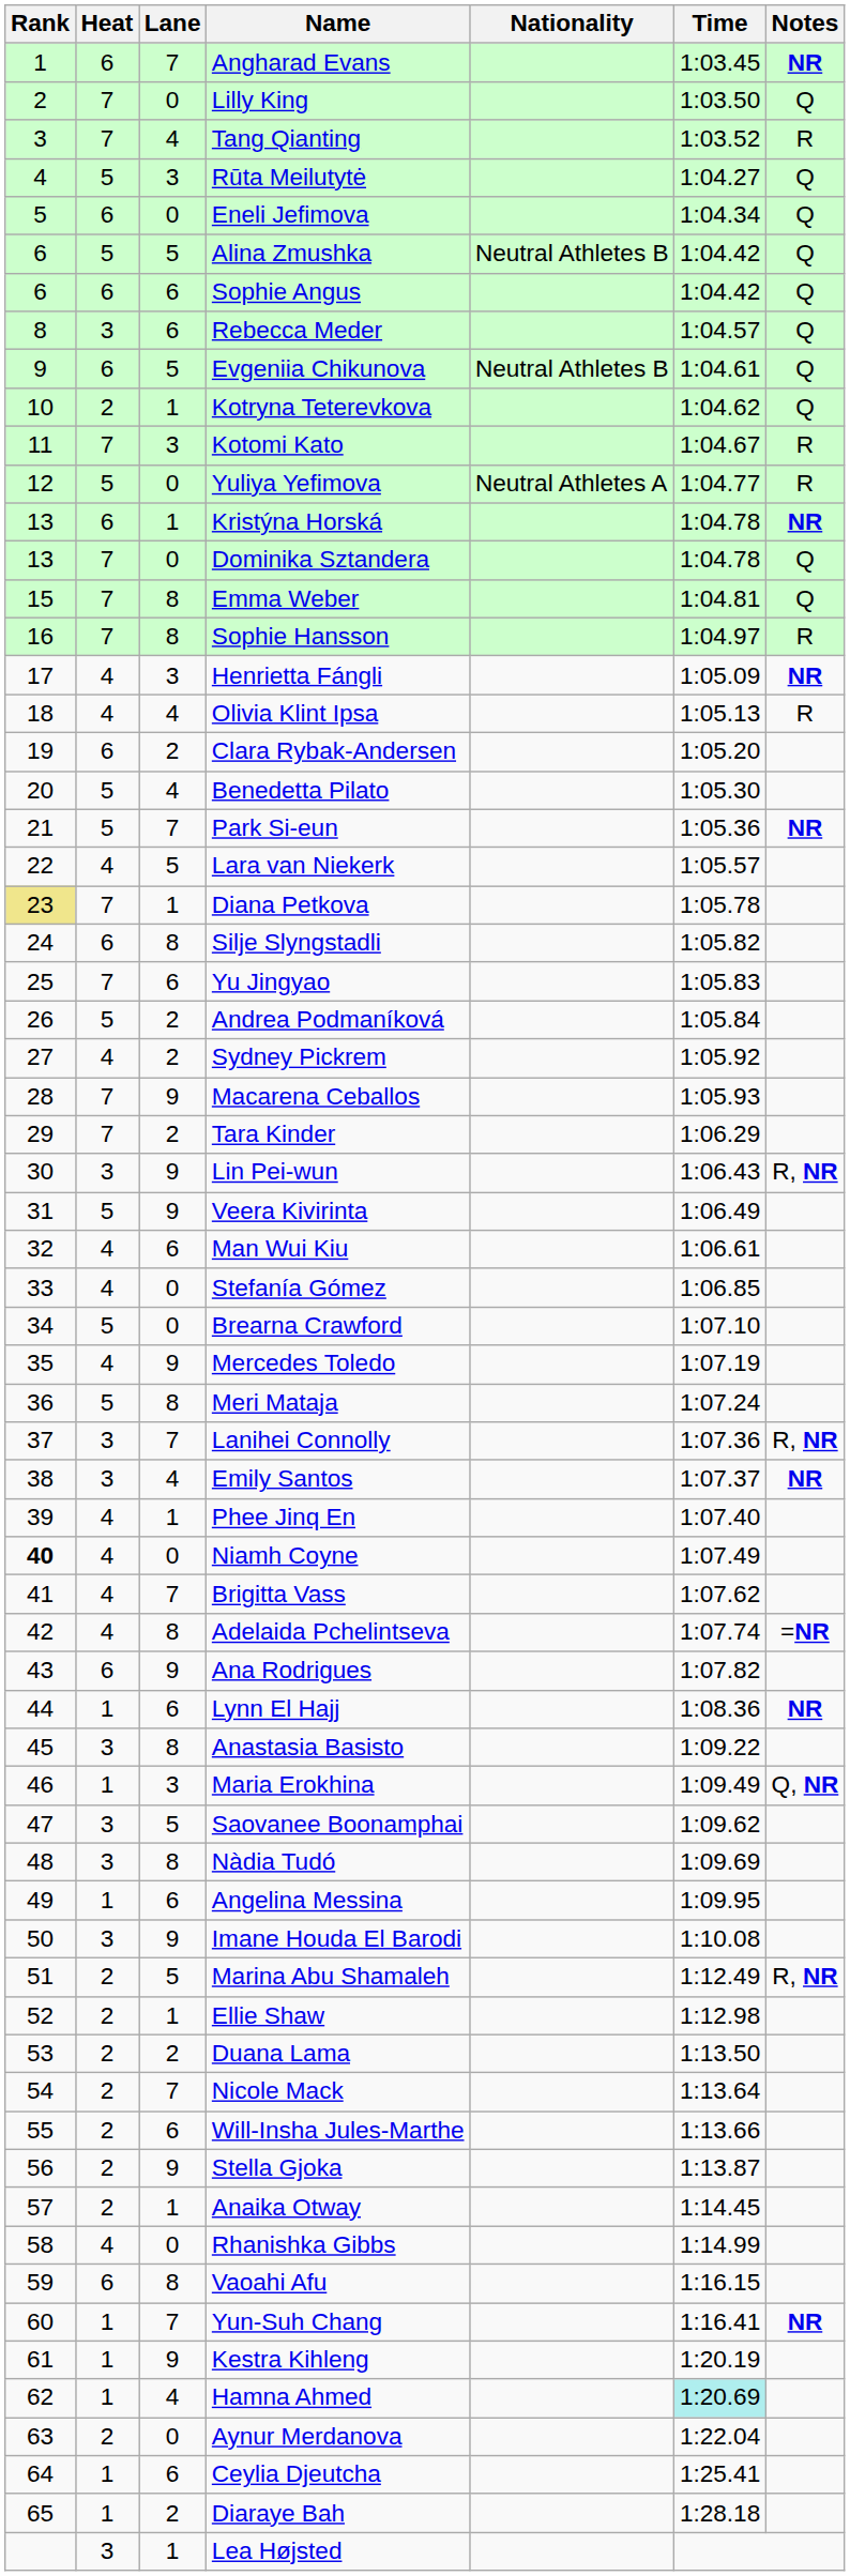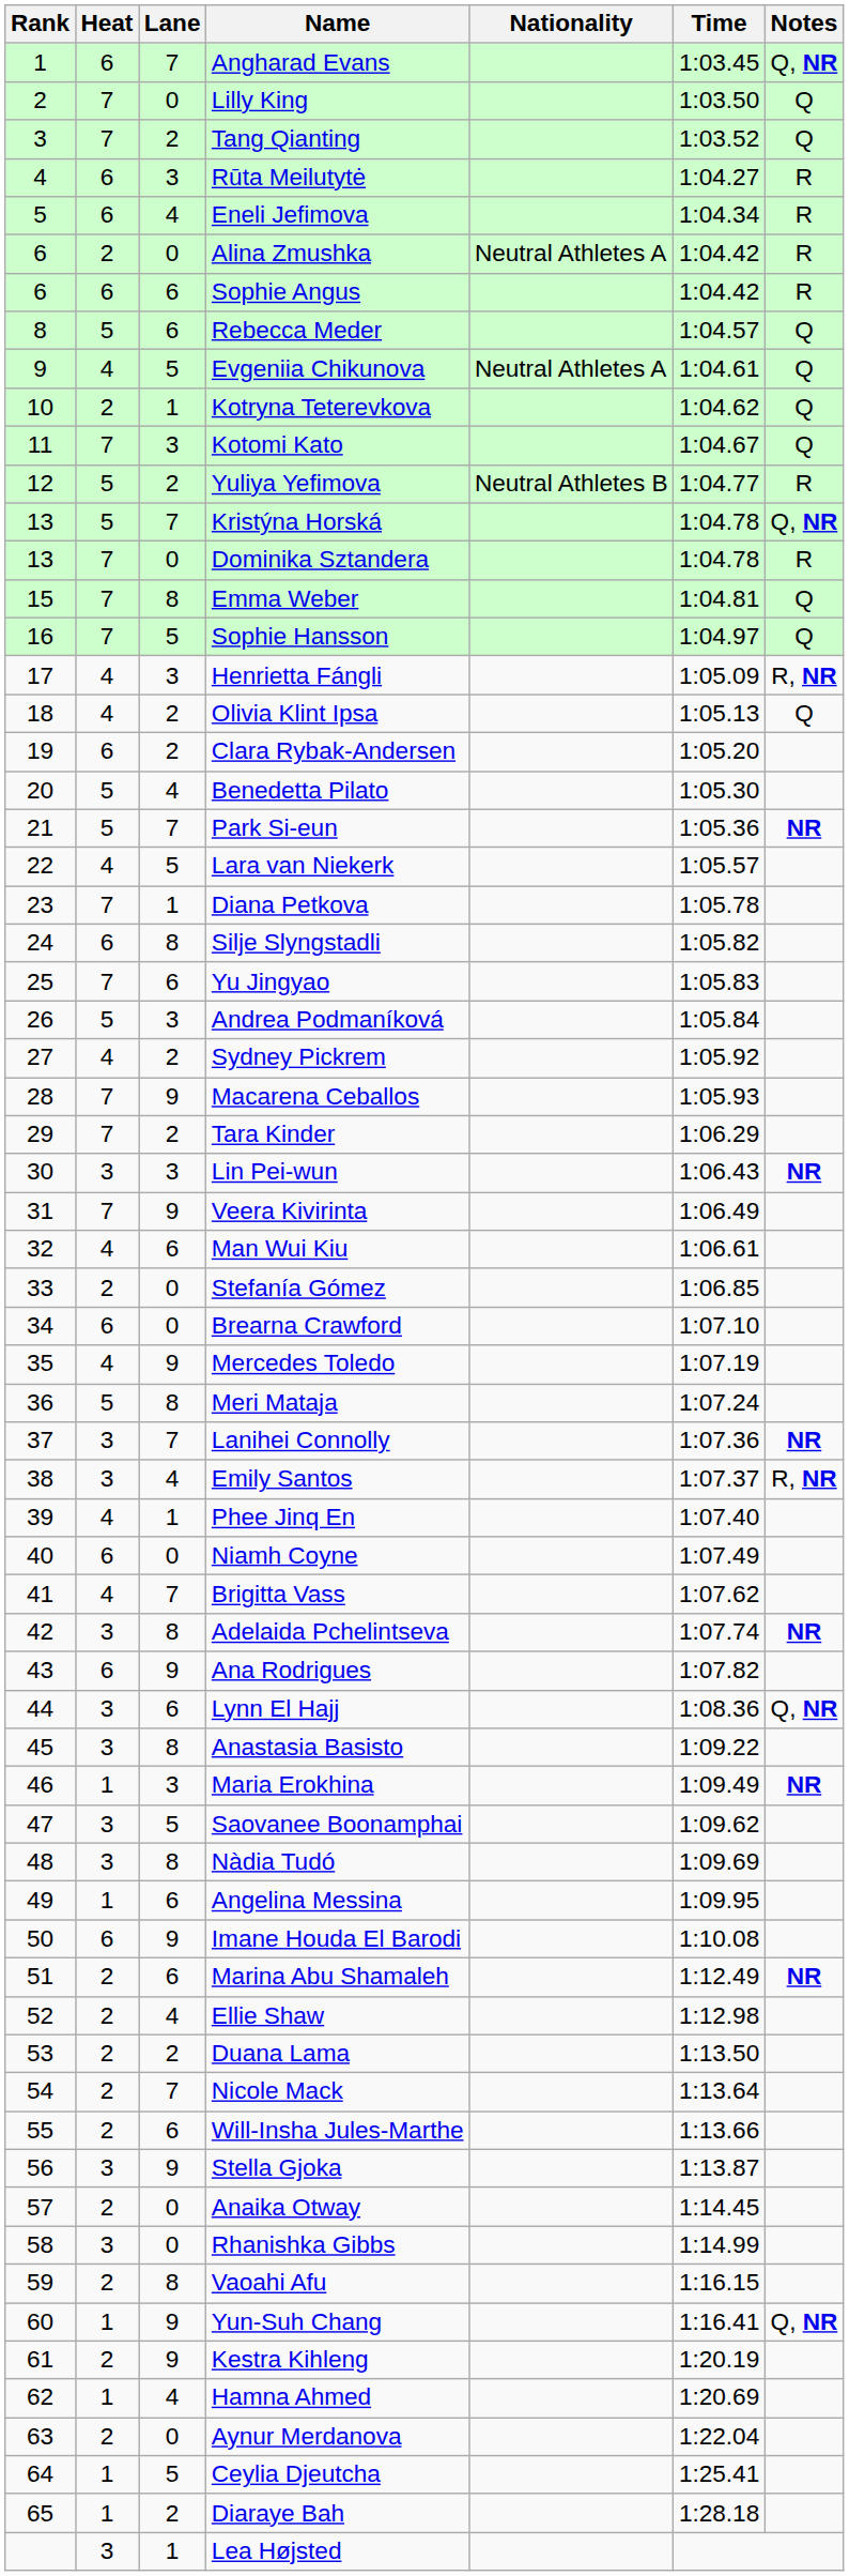 <table class="wikitable sortable" style="text-align:center">
 <tr>
 <th>Rank</th>
 <th>Heat</th>
 <th>Lane</th>
 <th>Name</th>
 <th>Nationality</th>
 <th>Time</th>
 <th>Notes</th>
 </tr>
 <tr bgcolor=ccffcc>
 <td>1</td>
 <td>6</td>
 <td>7</td>
 <td align=left><a href='#'>Angharad Evans</a></td>
 <td align=left></td>
 <td>1:03.45</td>
-<td><strong><a href='#'>NR</a></strong></td>
+<td>Q, <strong><a href='#'>NR</a></strong></td>
 </tr>
 <tr bgcolor=ccffcc>
 <td>2</td>
 <td>7</td>
 <td>0</td>
 <td align=left><a href='#'>Lilly King</a></td>
 <td align=left></td>
 <td>1:03.50</td>
 <td>Q</td>
 </tr>
 <tr bgcolor=ccffcc>
 <td>3</td>
 <td>7</td>
-<td>4</td>
+<td>2</td>
 <td align=left><a href='#'>Tang Qianting</a></td>
 <td align=left></td>
 <td>1:03.52</td>
-<td>R</td>
+<td>Q</td>
 </tr>
 <tr bgcolor=ccffcc>
 <td>4</td>
-<td>5</td>
+<td>6</td>
 <td>3</td>
 <td align=left><a href='#'>Rūta Meilutytė</a></td>
 <td align=left></td>
 <td>1:04.27</td>
-<td>Q</td>
+<td>R</td>
 </tr>
 <tr bgcolor=ccffcc>
 <td>5</td>
 <td>6</td>
-<td>0</td>
+<td>4</td>
 <td align=left><a href='#'>Eneli Jefimova</a></td>
 <td align=left></td>
 <td>1:04.34</td>
-<td>Q</td>
+<td>R</td>
 </tr>
 <tr bgcolor=ccffcc>
 <td>6</td>
-<td>5</td>
-<td>5</td>
+<td>2</td>
+<td>0</td>
 <td align=left><a href='#'>Alina Zmushka</a></td>
-<td align=left> Neutral Athletes B</td>
+<td align=left> Neutral Athletes A</td>
 <td>1:04.42</td>
-<td>Q</td>
+<td>R</td>
 </tr>
 <tr bgcolor=ccffcc>
 <td>6</td>
 <td>6</td>
 <td>6</td>
 <td align=left><a href='#'>Sophie Angus</a></td>
 <td align=left></td>
 <td>1:04.42</td>
-<td>Q</td>
+<td>R</td>
 </tr>
 <tr bgcolor=ccffcc>
 <td>8</td>
-<td>3</td>
+<td>5</td>
 <td>6</td>
 <td align=left><a href='#'>Rebecca Meder</a></td>
 <td align=left></td>
 <td>1:04.57</td>
 <td>Q</td>
 </tr>
 <tr bgcolor=ccffcc>
 <td>9</td>
-<td>6</td>
+<td>4</td>
 <td>5</td>
 <td align=left><a href='#'>Evgeniia Chikunova</a></td>
-<td align=left> Neutral Athletes B</td>
+<td align=left> Neutral Athletes A</td>
 <td>1:04.61</td>
 <td>Q</td>
 </tr>
 <tr bgcolor=ccffcc>
 <td>10</td>
 <td>2</td>
 <td>1</td>
 <td align=left><a href='#'>Kotryna Teterevkova</a></td>
 <td align=left></td>
 <td>1:04.62</td>
 <td>Q</td>
 </tr>
 <tr bgcolor=ccffcc>
 <td>11</td>
 <td>7</td>
 <td>3</td>
 <td align=left><a href='#'>Kotomi Kato</a></td>
 <td align=left></td>
 <td>1:04.67</td>
-<td>R</td>
+<td>Q</td>
 </tr>
 <tr bgcolor=ccffcc>
 <td>12</td>
 <td>5</td>
-<td>0</td>
+<td>2</td>
 <td align=left><a href='#'>Yuliya Yefimova</a></td>
-<td align=left> Neutral Athletes A</td>
+<td align=left> Neutral Athletes B</td>
 <td>1:04.77</td>
 <td>R</td>
 </tr>
 <tr bgcolor=ccffcc>
 <td>13</td>
-<td>6</td>
-<td>1</td>
+<td>5</td>
+<td>7</td>
 <td align=left><a href='#'>Kristýna Horská</a></td>
 <td align=left></td>
 <td>1:04.78</td>
-<td><strong><a href='#'>NR</a></strong></td>
+<td>Q, <strong><a href='#'>NR</a></strong></td>
 </tr>
 <tr bgcolor=ccffcc>
 <td>13</td>
 <td>7</td>
 <td>0</td>
 <td align=left><a href='#'>Dominika Sztandera</a></td>
 <td align=left></td>
 <td>1:04.78</td>
-<td>Q</td>
+<td>R</td>
 </tr>
 <tr bgcolor=ccffcc>
 <td>15</td>
 <td>7</td>
 <td>8</td>
 <td align=left><a href='#'>Emma Weber</a></td>
 <td align=left></td>
 <td>1:04.81</td>
 <td>Q</td>
 </tr>
 <tr bgcolor=ccffcc>
 <td>16</td>
 <td>7</td>
-<td>8</td>
+<td>5</td>
 <td align=left><a href='#'>Sophie Hansson</a></td>
 <td align=left></td>
 <td>1:04.97</td>
-<td>R</td>
+<td>Q</td>
 </tr>
 <tr>
 <td>17</td>
 <td>4</td>
 <td>3</td>
 <td align=left><a href='#'>Henrietta Fángli</a></td>
 <td align=left></td>
 <td>1:05.09</td>
-<td><strong><a href='#'>NR</a></strong></td>
+<td>R, <strong><a href='#'>NR</a></strong></td>
 </tr>
 <tr>
 <td>18</td>
 <td>4</td>
-<td>4</td>
+<td>2</td>
 <td align=left><a href='#'>Olivia Klint Ipsa</a></td>
 <td align=left></td>
 <td>1:05.13</td>
-<td>R</td>
+<td>Q</td>
 </tr>
 <tr>
 <td>19</td>
 <td>6</td>
 <td>2</td>
 <td align=left><a href='#'>Clara Rybak-Andersen</a></td>
 <td align=left></td>
 <td>1:05.20</td>
 <td></td>
 </tr>
 <tr>
 <td>20</td>
 <td>5</td>
 <td>4</td>
 <td align=left><a href='#'>Benedetta Pilato</a></td>
 <td align=left></td>
 <td>1:05.30</td>
 <td></td>
 </tr>
 <tr>
 <td>21</td>
 <td>5</td>
 <td>7</td>
 <td align=left><a href='#'>Park Si-eun</a></td>
 <td align=left></td>
 <td>1:05.36</td>
 <td><strong><a href='#'>NR</a></strong></td>
 </tr>
 <tr>
 <td>22</td>
 <td>4</td>
 <td>5</td>
 <td align=left><a href='#'>Lara van Niekerk</a></td>
 <td align=left></td>
 <td>1:05.57</td>
 <td></td>
 </tr>
 <tr>
-<td style="background: khaki;">23</td>
+<td>23</td>
 <td>7</td>
 <td>1</td>
 <td align=left><a href='#'>Diana Petkova</a></td>
 <td align=left></td>
 <td>1:05.78</td>
 <td></td>
 </tr>
 <tr>
 <td>24</td>
 <td>6</td>
 <td>8</td>
 <td align=left><a href='#'>Silje Slyngstadli</a></td>
 <td align=left></td>
 <td>1:05.82</td>
 <td></td>
 </tr>
 <tr>
 <td>25</td>
 <td>7</td>
 <td>6</td>
 <td align=left><a href='#'>Yu Jingyao</a></td>
 <td align=left></td>
 <td>1:05.83</td>
 <td></td>
 </tr>
 <tr>
 <td>26</td>
 <td>5</td>
-<td>2</td>
+<td>3</td>
 <td align=left><a href='#'>Andrea Podmaníková</a></td>
 <td align=left></td>
 <td>1:05.84</td>
 <td></td>
 </tr>
 <tr>
 <td>27</td>
 <td>4</td>
 <td>2</td>
 <td align=left><a href='#'>Sydney Pickrem</a></td>
 <td align=left></td>
 <td>1:05.92</td>
 <td></td>
 </tr>
 <tr>
 <td>28</td>
 <td>7</td>
 <td>9</td>
 <td align=left><a href='#'>Macarena Ceballos</a></td>
 <td align=left></td>
 <td>1:05.93</td>
 <td></td>
 </tr>
 <tr>
 <td>29</td>
 <td>7</td>
 <td>2</td>
 <td align=left><a href='#'>Tara Kinder</a></td>
 <td align=left></td>
 <td>1:06.29</td>
 <td></td>
 </tr>
 <tr>
 <td>30</td>
 <td>3</td>
-<td>9</td>
+<td>3</td>
 <td align=left><a href='#'>Lin Pei-wun</a></td>
 <td align=left></td>
 <td>1:06.43</td>
-<td>R, <strong><a href='#'>NR</a></strong></td>
+<td><strong><a href='#'>NR</a></strong></td>
 </tr>
 <tr>
 <td>31</td>
-<td>5</td>
+<td>7</td>
 <td>9</td>
 <td align=left><a href='#'>Veera Kivirinta</a></td>
 <td align=left></td>
 <td>1:06.49</td>
 <td></td>
 </tr>
 <tr>
 <td>32</td>
 <td>4</td>
 <td>6</td>
 <td align=left><a href='#'>Man Wui Kiu</a></td>
 <td align=left></td>
 <td>1:06.61</td>
 <td></td>
 </tr>
 <tr>
 <td>33</td>
-<td>4</td>
+<td>2</td>
 <td>0</td>
 <td align=left><a href='#'>Stefanía Gómez</a></td>
 <td align=left></td>
 <td>1:06.85</td>
 <td></td>
 </tr>
 <tr>
 <td>34</td>
-<td>5</td>
+<td>6</td>
 <td>0</td>
 <td align=left><a href='#'>Brearna Crawford</a></td>
 <td align=left></td>
 <td>1:07.10</td>
 <td></td>
 </tr>
 <tr>
 <td>35</td>
 <td>4</td>
 <td>9</td>
 <td align=left><a href='#'>Mercedes Toledo</a></td>
 <td align=left></td>
 <td>1:07.19</td>
 <td></td>
 </tr>
 <tr>
 <td>36</td>
 <td>5</td>
 <td>8</td>
 <td align=left><a href='#'>Meri Mataja</a></td>
 <td align=left></td>
 <td>1:07.24</td>
 <td></td>
 </tr>
 <tr>
 <td>37</td>
 <td>3</td>
 <td>7</td>
 <td align=left><a href='#'>Lanihei Connolly</a></td>
 <td align=left></td>
 <td>1:07.36</td>
-<td>R, <strong><a href='#'>NR</a></strong></td>
+<td><strong><a href='#'>NR</a></strong></td>
 </tr>
 <tr>
 <td>38</td>
 <td>3</td>
 <td>4</td>
 <td align=left><a href='#'>Emily Santos</a></td>
 <td align=left></td>
 <td>1:07.37</td>
-<td><strong><a href='#'>NR</a></strong></td>
+<td>R, <strong><a href='#'>NR</a></strong></td>
 </tr>
 <tr>
 <td>39</td>
 <td>4</td>
 <td>1</td>
 <td align=left><a href='#'>Phee Jinq En</a></td>
 <td align=left></td>
 <td>1:07.40</td>
 <td></td>
 </tr>
 <tr>
-<td><strong>40</strong></td>
-<td>4</td>
+<td>40</td>
+<td>6</td>
 <td>0</td>
 <td align=left><a href='#'>Niamh Coyne</a></td>
 <td align=left></td>
 <td>1:07.49</td>
 <td></td>
 </tr>
 <tr>
 <td>41</td>
 <td>4</td>
 <td>7</td>
 <td align=left><a href='#'>Brigitta Vass</a></td>
 <td align=left></td>
 <td>1:07.62</td>
 <td></td>
 </tr>
 <tr>
 <td>42</td>
-<td>4</td>
+<td>3</td>
 <td>8</td>
 <td align=left><a href='#'>Adelaida Pchelintseva</a></td>
 <td align=left></td>
 <td>1:07.74</td>
-<td>=<strong><a href='#'>NR</a></strong></td>
+<td><strong><a href='#'>NR</a></strong></td>
 </tr>
 <tr>
 <td>43</td>
 <td>6</td>
 <td>9</td>
 <td align=left><a href='#'>Ana Rodrigues</a></td>
 <td align=left></td>
 <td>1:07.82</td>
 <td></td>
 </tr>
 <tr>
 <td>44</td>
-<td>1</td>
+<td>3</td>
 <td>6</td>
 <td align=left><a href='#'>Lynn El Hajj</a></td>
 <td align=left></td>
 <td>1:08.36</td>
-<td><strong><a href='#'>NR</a></strong></td>
+<td>Q, <strong><a href='#'>NR</a></strong></td>
 </tr>
 <tr>
 <td>45</td>
 <td>3</td>
 <td>8</td>
 <td align=left><a href='#'>Anastasia Basisto</a></td>
 <td align=left></td>
 <td>1:09.22</td>
 <td></td>
 </tr>
 <tr>
 <td>46</td>
 <td>1</td>
 <td>3</td>
 <td align=left><a href='#'>Maria Erokhina</a></td>
 <td align=left></td>
 <td>1:09.49</td>
-<td>Q, <strong><a href='#'>NR</a></strong></td>
+<td><strong><a href='#'>NR</a></strong></td>
 </tr>
 <tr>
 <td>47</td>
 <td>3</td>
 <td>5</td>
 <td align=left><a href='#'>Saovanee Boonamphai</a></td>
 <td align=left></td>
 <td>1:09.62</td>
 <td></td>
 </tr>
 <tr>
 <td>48</td>
 <td>3</td>
 <td>8</td>
 <td align=left><a href='#'>Nàdia Tudó</a></td>
 <td align=left></td>
 <td>1:09.69</td>
 <td></td>
 </tr>
 <tr>
 <td>49</td>
 <td>1</td>
 <td>6</td>
 <td align=left><a href='#'>Angelina Messina</a></td>
 <td align=left></td>
 <td>1:09.95</td>
 <td></td>
 </tr>
 <tr>
 <td>50</td>
-<td>3</td>
+<td>6</td>
 <td>9</td>
 <td align=left><a href='#'>Imane Houda El Barodi</a></td>
 <td align=left></td>
 <td>1:10.08</td>
 <td></td>
 </tr>
 <tr>
 <td>51</td>
 <td>2</td>
-<td>5</td>
+<td>6</td>
 <td align=left><a href='#'>Marina Abu Shamaleh</a></td>
 <td align=left></td>
 <td>1:12.49</td>
-<td>R, <strong><a href='#'>NR</a></strong></td>
+<td><strong><a href='#'>NR</a></strong></td>
 </tr>
 <tr>
 <td>52</td>
 <td>2</td>
-<td>1</td>
+<td>4</td>
 <td align=left><a href='#'>Ellie Shaw</a></td>
 <td align=left></td>
 <td>1:12.98</td>
 <td></td>
 </tr>
 <tr>
 <td>53</td>
 <td>2</td>
 <td>2</td>
 <td align=left><a href='#'>Duana Lama</a></td>
 <td align=left></td>
 <td>1:13.50</td>
 <td></td>
 </tr>
 <tr>
 <td>54</td>
 <td>2</td>
 <td>7</td>
 <td align=left><a href='#'>Nicole Mack</a></td>
 <td align=left></td>
 <td>1:13.64</td>
 <td></td>
 </tr>
 <tr>
 <td>55</td>
 <td>2</td>
 <td>6</td>
 <td align=left><a href='#'>Will-Insha Jules-Marthe</a></td>
 <td align=left></td>
 <td>1:13.66</td>
 <td></td>
 </tr>
 <tr>
 <td>56</td>
-<td>2</td>
+<td>3</td>
 <td>9</td>
 <td align=left><a href='#'>Stella Gjoka</a></td>
 <td align=left></td>
 <td>1:13.87</td>
 <td></td>
 </tr>
 <tr>
 <td>57</td>
 <td>2</td>
-<td>1</td>
+<td>0</td>
 <td align=left><a href='#'>Anaika Otway</a></td>
 <td align=left></td>
 <td>1:14.45</td>
 <td></td>
 </tr>
 <tr>
 <td>58</td>
-<td>4</td>
+<td>3</td>
 <td>0</td>
 <td align=left><a href='#'>Rhanishka Gibbs</a></td>
 <td align=left></td>
 <td>1:14.99</td>
 <td></td>
 </tr>
 <tr>
 <td>59</td>
-<td>6</td>
+<td>2</td>
 <td>8</td>
 <td align=left><a href='#'>Vaoahi Afu</a></td>
 <td align=left></td>
 <td>1:16.15</td>
 <td></td>
 </tr>
 <tr>
 <td>60</td>
 <td>1</td>
-<td>7</td>
+<td>9</td>
 <td align=left><a href='#'>Yun-Suh Chang</a></td>
 <td align=left></td>
 <td>1:16.41</td>
-<td><strong><a href='#'>NR</a></strong></td>
+<td>Q, <strong><a href='#'>NR</a></strong></td>
 </tr>
 <tr>
 <td>61</td>
-<td>1</td>
+<td>2</td>
 <td>9</td>
 <td align=left><a href='#'>Kestra Kihleng</a></td>
 <td align=left></td>
 <td>1:20.19</td>
 <td></td>
 </tr>
 <tr>
 <td>62</td>
 <td>1</td>
 <td>4</td>
 <td align=left><a href='#'>Hamna Ahmed</a></td>
 <td align=left></td>
-<td style="background: paleturquoise;">1:20.69</td>
+<td>1:20.69</td>
 <td></td>
 </tr>
 <tr>
 <td>63</td>
 <td>2</td>
 <td>0</td>
 <td align=left><a href='#'>Aynur Merdanova</a></td>
 <td align=left></td>
 <td>1:22.04</td>
 <td></td>
 </tr>
 <tr>
 <td>64</td>
 <td>1</td>
-<td>6</td>
+<td>5</td>
 <td align=left><a href='#'>Ceylia Djeutcha</a></td>
 <td align=left></td>
 <td>1:25.41</td>
 <td></td>
 </tr>
 <tr>
 <td>65</td>
 <td>1</td>
 <td>2</td>
 <td align=left><a href='#'>Diaraye Bah</a></td>
 <td align=left></td>
 <td>1:28.18</td>
 <td></td>
 </tr>
 <tr>
 <td></td>
 <td>3</td>
 <td>1</td>
 <td align=left><a href='#'>Lea Højsted</a></td>
 <td align=left></td>
 <td colspan=2></td>
 </tr>
 </table>
